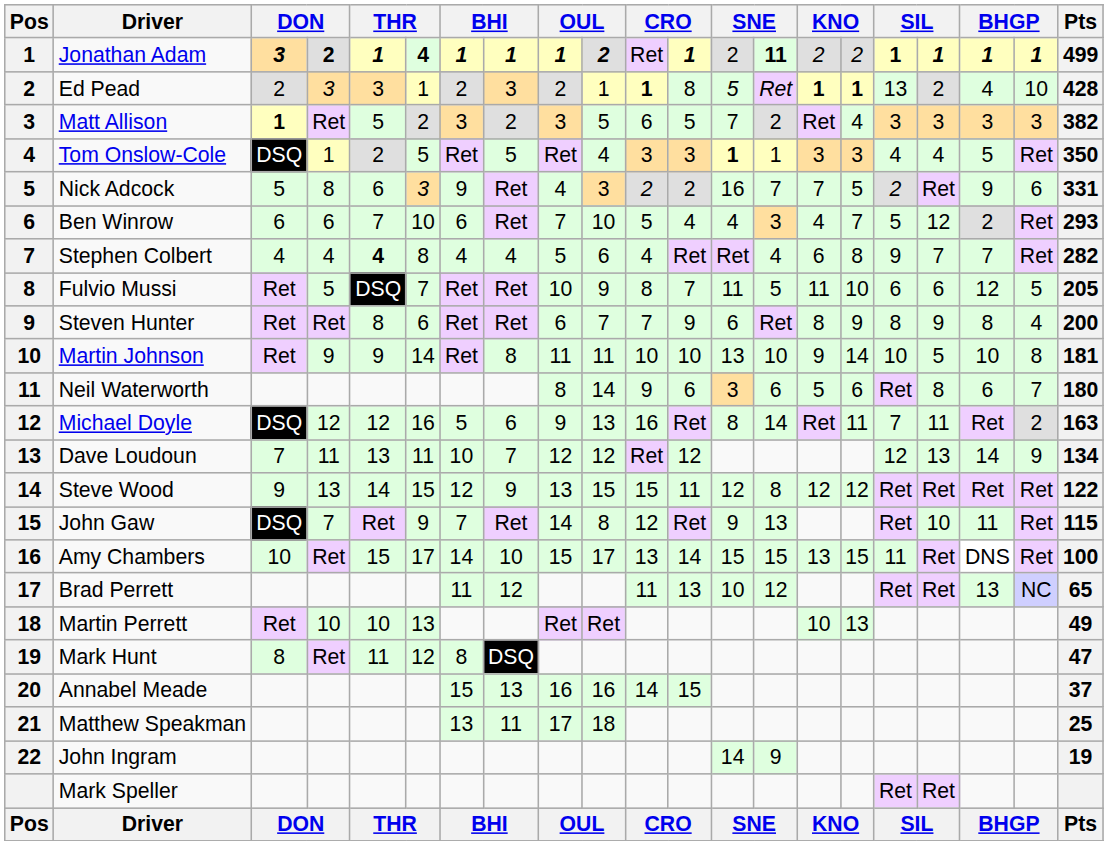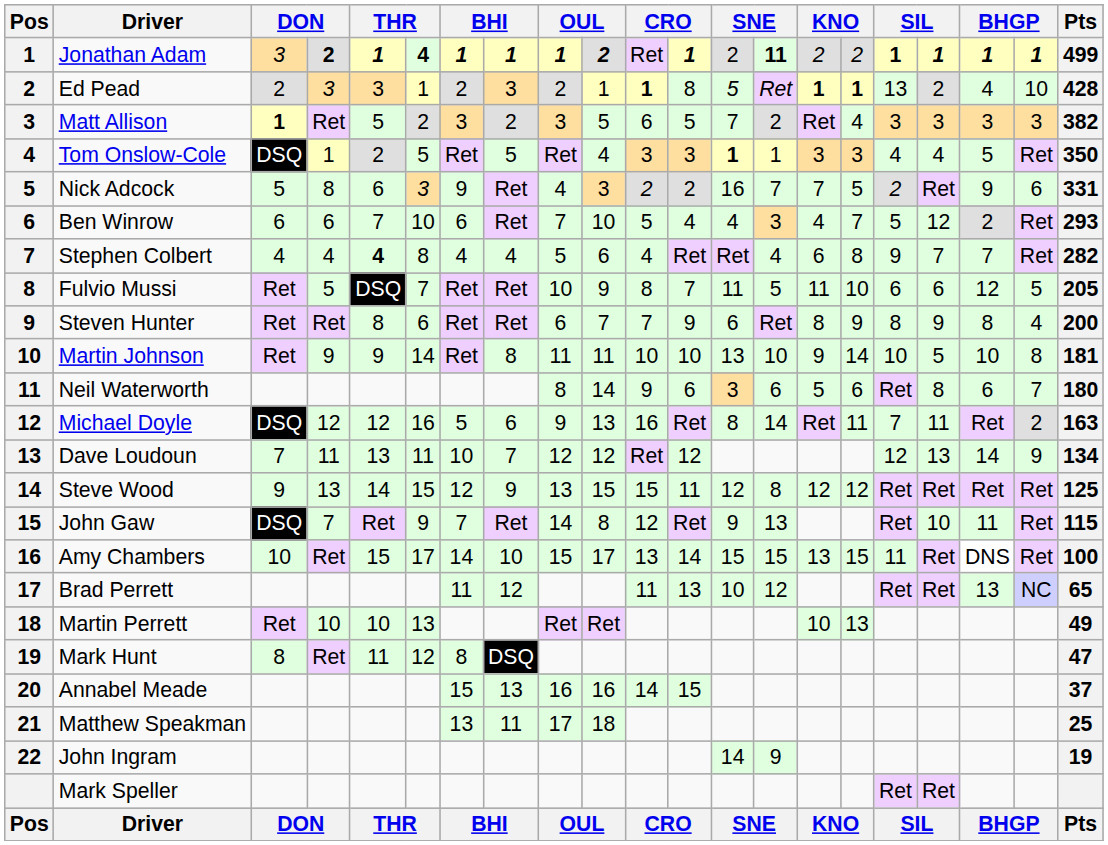 <table class="wikitable" style="font-size: 85%; text-align: center;">
 <tr valign="top">
 <th valign="middle">Pos</th>
 <th valign="middle">Driver</th>
 <th colspan="2"><a href='#'>DON</a></th>
 <th colspan="2"><a href='#'>THR</a></th>
 <th colspan="2"><a href='#'>BHI</a></th>
 <th colspan="2"><a href='#'>OUL</a></th>
 <th colspan="2"><a href='#'>CRO</a></th>
 <th colspan="2"><a href='#'>SNE</a></th>
 <th colspan="2"><a href='#'>KNO</a></th>
 <th colspan="2"><a href='#'>SIL</a></th>
 <th colspan="2"><a href='#'>BHGP</a></th>
 <th valign=middle>Pts</th>
 </tr>
 <tr>
 <th>1</th>
 <td align=left><a href='#'>Jonathan Adam</a></td>
-<td style="background: #ffdf9f"><strong><em>3</em></strong></td>
+<td style="background: #ffdf9f"><em>3</em></td>
 <td style="background: #dfdfdf"><strong>2</strong></td>
 <td style="background: #ffffbf"><strong><em>1</em></strong></td>
 <td style="background: #dfffdf"><strong>4</strong></td>
 <td style="background: #ffffbf"><strong><em>1</em></strong></td>
 <td style="background: #ffffbf"><strong><em>1</em></strong></td>
 <td style="background: #ffffbf"><strong><em>1</em></strong></td>
 <td style="background: #dfdfdf"><strong><em>2</em></strong></td>
 <td style="background: #efcfff">Ret</td>
 <td style="background: #ffffbf"><strong><em>1</em></strong></td>
 <td style="background: #dfdfdf">2</td>
 <td style="background: #dfffdf"><strong>11</strong></td>
 <td style="background: #dfdfdf"><em>2</em></td>
 <td style="background: #dfdfdf"><em>2</em></td>
 <td style="background: #ffffbf"><strong>1</strong></td>
 <td style="background: #ffffbf"><strong><em>1</em></strong></td>
 <td style="background: #ffffbf"><strong><em>1</em></strong></td>
 <td style="background: #ffffbf"><strong><em>1</em></strong></td>
 <th>499</th>
 </tr>
 <tr>
 <th>2</th>
 <td align=left>Ed Pead</td>
 <td style="background: #dfdfdf">2</td>
 <td style="background: #ffdf9f"><em>3</em></td>
 <td style="background: #ffdf9f">3</td>
 <td style="background: #ffffbf">1</td>
 <td style="background: #dfdfdf">2</td>
 <td style="background: #ffdf9f">3</td>
 <td style="background: #dfdfdf">2</td>
 <td style="background: #ffffbf">1</td>
 <td style="background: #ffffbf"><strong>1</strong></td>
 <td style="background: #dfffdf">8</td>
 <td style="background: #dfffdf"><em>5</em></td>
 <td style="background: #efcfff"><em>Ret</em></td>
 <td style="background: #ffffbf"><strong>1</strong></td>
 <td style="background: #ffffbf"><strong>1</strong></td>
 <td style="background: #dfffdf">13</td>
 <td style="background: #dfdfdf">2</td>
 <td style="background: #dfffdf">4</td>
 <td style="background: #dfffdf">10</td>
 <th>428</th>
 </tr>
 <tr>
 <th>3</th>
 <td align=left><a href='#'>Matt Allison</a></td>
 <td style="background: #ffffbf"><strong>1</strong></td>
 <td style="background: #efcfff">Ret</td>
 <td style="background: #dfffdf">5</td>
 <td style="background: #dfdfdf">2</td>
 <td style="background: #ffdf9f">3</td>
 <td style="background: #dfdfdf">2</td>
 <td style="background: #ffdf9f">3</td>
 <td style="background: #dfffdf">5</td>
 <td style="background: #dfffdf">6</td>
 <td style="background: #dfffdf">5</td>
 <td style="background: #dfffdf">7</td>
 <td style="background: #dfdfdf">2</td>
 <td style="background: #efcfff">Ret</td>
 <td style="background: #dfffdf">4</td>
 <td style="background: #ffdf9f">3</td>
 <td style="background: #ffdf9f">3</td>
 <td style="background: #ffdf9f">3</td>
 <td style="background: #ffdf9f">3</td>
 <th>382</th>
 </tr>
 <tr>
 <th>4</th>
 <td align=left><a href='#'>Tom Onslow-Cole</a></td>
 <td style="background:#000000; color:white;">DSQ</td>
 <td style="background: #ffffbf">1</td>
 <td style="background: #dfdfdf">2</td>
 <td style="background: #dfffdf">5</td>
 <td style="background: #efcfff">Ret</td>
 <td style="background: #dfffdf">5</td>
 <td style="background: #efcfff">Ret</td>
 <td style="background: #dfffdf">4</td>
 <td style="background: #ffdf9f">3</td>
 <td style="background: #ffdf9f">3</td>
 <td style="background: #ffffbf"><strong>1</strong></td>
 <td style="background: #ffffbf">1</td>
 <td style="background: #ffdf9f">3</td>
 <td style="background: #ffdf9f">3</td>
 <td style="background: #dfffdf">4</td>
 <td style="background: #dfffdf">4</td>
 <td style="background: #dfffdf">5</td>
 <td style="background: #efcfff">Ret</td>
 <th>350</th>
 </tr>
 <tr>
 <th>5</th>
 <td align=left>Nick Adcock</td>
 <td style="background: #dfffdf">5</td>
 <td style="background: #dfffdf">8</td>
 <td style="background: #dfffdf">6</td>
 <td style="background: #ffdf9f"><em>3</em></td>
 <td style="background: #dfffdf">9</td>
 <td style="background: #efcfff">Ret</td>
 <td style="background: #dfffdf">4</td>
 <td style="background: #ffdf9f">3</td>
 <td style="background: #dfdfdf"><em>2</em></td>
 <td style="background: #dfdfdf">2</td>
 <td style="background: #dfffdf">16</td>
 <td style="background: #dfffdf">7</td>
 <td style="background: #dfffdf">7</td>
 <td style="background: #dfffdf">5</td>
 <td style="background: #dfdfdf"><em>2</em></td>
 <td style="background: #efcfff">Ret</td>
 <td style="background: #dfffdf">9</td>
 <td style="background: #dfffdf">6</td>
 <th>331</th>
 </tr>
 <tr>
 <th>6</th>
 <td align=left>Ben Winrow</td>
 <td style="background: #dfffdf">6</td>
 <td style="background: #dfffdf">6</td>
 <td style="background: #dfffdf">7</td>
 <td style="background: #dfffdf">10</td>
 <td style="background: #dfffdf">6</td>
 <td style="background: #efcfff">Ret</td>
 <td style="background: #dfffdf">7</td>
 <td style="background: #dfffdf">10</td>
 <td style="background: #dfffdf">5</td>
 <td style="background: #dfffdf">4</td>
 <td style="background: #dfffdf">4</td>
 <td style="background: #ffdf9f">3</td>
 <td style="background: #dfffdf">4</td>
 <td style="background: #dfffdf">7</td>
 <td style="background: #dfffdf">5</td>
 <td style="background: #dfffdf">12</td>
 <td style="background: #dfdfdf">2</td>
 <td style="background: #efcfff">Ret</td>
 <th>293</th>
 </tr>
 <tr>
 <th>7</th>
 <td align=left>Stephen Colbert</td>
 <td style="background: #dfffdf">4</td>
 <td style="background: #dfffdf">4</td>
 <td style="background: #dfffdf"><strong>4</strong></td>
 <td style="background: #dfffdf">8</td>
 <td style="background: #dfffdf">4</td>
 <td style="background: #dfffdf">4</td>
 <td style="background: #dfffdf">5</td>
 <td style="background: #dfffdf">6</td>
 <td style="background: #dfffdf">4</td>
 <td style="background: #efcfff">Ret</td>
 <td style="background: #efcfff">Ret</td>
 <td style="background: #dfffdf">4</td>
 <td style="background: #dfffdf">6</td>
 <td style="background: #dfffdf">8</td>
 <td style="background: #dfffdf">9</td>
 <td style="background: #dfffdf">7</td>
 <td style="background: #dfffdf">7</td>
 <td style="background: #efcfff">Ret</td>
 <th>282</th>
 </tr>
 <tr>
 <th>8</th>
 <td align=left>Fulvio Mussi</td>
 <td style="background: #efcfff">Ret</td>
 <td style="background: #dfffdf">5</td>
 <td style="background:#000000; color:white;">DSQ</td>
 <td style="background: #dfffdf">7</td>
 <td style="background: #efcfff">Ret</td>
 <td style="background: #efcfff">Ret</td>
 <td style="background: #dfffdf">10</td>
 <td style="background: #dfffdf">9</td>
 <td style="background: #dfffdf">8</td>
 <td style="background: #dfffdf">7</td>
 <td style="background: #dfffdf">11</td>
 <td style="background: #dfffdf">5</td>
 <td style="background: #dfffdf">11</td>
 <td style="background: #dfffdf">10</td>
 <td style="background: #dfffdf">6</td>
 <td style="background: #dfffdf">6</td>
 <td style="background: #dfffdf">12</td>
 <td style="background: #dfffdf">5</td>
 <th>205</th>
 </tr>
 <tr>
 <th>9</th>
 <td align=left>Steven Hunter</td>
 <td style="background: #efcfff">Ret</td>
 <td style="background: #efcfff">Ret</td>
 <td style="background: #dfffdf">8</td>
 <td style="background: #dfffdf">6</td>
 <td style="background: #efcfff">Ret</td>
 <td style="background: #efcfff">Ret</td>
 <td style="background: #dfffdf">6</td>
 <td style="background: #dfffdf">7</td>
 <td style="background: #dfffdf">7</td>
 <td style="background: #dfffdf">9</td>
 <td style="background: #dfffdf">6</td>
 <td style="background: #efcfff">Ret</td>
 <td style="background: #dfffdf">8</td>
 <td style="background: #dfffdf">9</td>
 <td style="background: #dfffdf">8</td>
 <td style="background: #dfffdf">9</td>
 <td style="background: #dfffdf">8</td>
 <td style="background: #dfffdf">4</td>
 <th>200</th>
 </tr>
 <tr>
 <th>10</th>
 <td align=left><a href='#'>Martin Johnson</a></td>
 <td style="background: #efcfff">Ret</td>
 <td style="background: #dfffdf">9</td>
 <td style="background: #dfffdf">9</td>
 <td style="background: #dfffdf">14</td>
 <td style="background: #efcfff">Ret</td>
 <td style="background: #dfffdf">8</td>
 <td style="background: #dfffdf">11</td>
 <td style="background: #dfffdf">11</td>
 <td style="background: #dfffdf">10</td>
 <td style="background: #dfffdf">10</td>
 <td style="background: #dfffdf">13</td>
 <td style="background: #dfffdf">10</td>
 <td style="background: #dfffdf">9</td>
 <td style="background: #dfffdf">14</td>
 <td style="background: #dfffdf">10</td>
 <td style="background: #dfffdf">5</td>
 <td style="background: #dfffdf">10</td>
 <td style="background: #dfffdf">8</td>
 <th>181</th>
 </tr>
 <tr>
 <th>11</th>
 <td align=left>Neil Waterworth</td>
 <td></td>
 <td></td>
 <td></td>
 <td></td>
 <td></td>
 <td></td>
 <td style="background: #dfffdf">8</td>
 <td style="background: #dfffdf">14</td>
 <td style="background: #dfffdf">9</td>
 <td style="background: #dfffdf">6</td>
 <td style="background: #ffdf9f">3</td>
 <td style="background: #dfffdf">6</td>
 <td style="background: #dfffdf">5</td>
 <td style="background: #dfffdf">6</td>
 <td style="background: #efcfff">Ret</td>
 <td style="background: #dfffdf">8</td>
 <td style="background: #dfffdf">6</td>
 <td style="background: #dfffdf">7</td>
 <th>180</th>
 </tr>
 <tr>
 <th>12</th>
 <td align=left><a href='#'>Michael Doyle</a></td>
 <td style="background:#000000; color:white;">DSQ</td>
 <td style="background: #dfffdf">12</td>
 <td style="background: #dfffdf">12</td>
 <td style="background: #dfffdf">16</td>
 <td style="background: #dfffdf">5</td>
 <td style="background: #dfffdf">6</td>
 <td style="background: #dfffdf">9</td>
 <td style="background: #dfffdf">13</td>
 <td style="background: #dfffdf">16</td>
 <td style="background: #efcfff">Ret</td>
 <td style="background: #dfffdf">8</td>
 <td style="background: #dfffdf">14</td>
 <td style="background: #efcfff">Ret</td>
 <td style="background: #dfffdf">11</td>
 <td style="background: #dfffdf">7</td>
 <td style="background: #dfffdf">11</td>
 <td style="background: #efcfff">Ret</td>
 <td style="background: #dfdfdf">2</td>
 <th>163</th>
 </tr>
 <tr>
 <th>13</th>
 <td align=left>Dave Loudoun</td>
 <td style="background: #dfffdf">7</td>
 <td style="background: #dfffdf">11</td>
 <td style="background: #dfffdf">13</td>
 <td style="background: #dfffdf">11</td>
 <td style="background: #dfffdf">10</td>
 <td style="background: #dfffdf">7</td>
 <td style="background: #dfffdf">12</td>
 <td style="background: #dfffdf">12</td>
 <td style="background: #efcfff">Ret</td>
 <td style="background: #dfffdf">12</td>
 <td></td>
 <td></td>
 <td></td>
 <td></td>
 <td style="background: #dfffdf">12</td>
 <td style="background: #dfffdf">13</td>
 <td style="background: #dfffdf">14</td>
 <td style="background: #dfffdf">9</td>
 <th>134</th>
 </tr>
 <tr>
 <th>14</th>
 <td align=left>Steve Wood</td>
 <td style="background: #dfffdf">9</td>
 <td style="background: #dfffdf">13</td>
 <td style="background: #dfffdf">14</td>
 <td style="background: #dfffdf">15</td>
 <td style="background: #dfffdf">12</td>
 <td style="background: #dfffdf">9</td>
 <td style="background: #dfffdf">13</td>
 <td style="background: #dfffdf">15</td>
 <td style="background: #dfffdf">15</td>
 <td style="background: #dfffdf">11</td>
 <td style="background: #dfffdf">12</td>
 <td style="background: #dfffdf">8</td>
 <td style="background: #dfffdf">12</td>
 <td style="background: #dfffdf">12</td>
 <td style="background: #efcfff">Ret</td>
 <td style="background: #efcfff">Ret</td>
 <td style="background: #efcfff">Ret</td>
 <td style="background: #efcfff">Ret</td>
-<th>122</th>
+<th>125</th>
 </tr>
 <tr>
 <th>15</th>
 <td align=left>John Gaw</td>
 <td style="background:#000000; color:white;">DSQ</td>
 <td style="background: #dfffdf">7</td>
 <td style="background: #efcfff">Ret</td>
 <td style="background: #dfffdf">9</td>
 <td style="background: #dfffdf">7</td>
 <td style="background: #efcfff">Ret</td>
 <td style="background: #dfffdf">14</td>
 <td style="background: #dfffdf">8</td>
 <td style="background: #dfffdf">12</td>
 <td style="background: #efcfff">Ret</td>
 <td style="background: #dfffdf">9</td>
 <td style="background: #dfffdf">13</td>
 <td></td>
 <td></td>
 <td style="background: #efcfff">Ret</td>
 <td style="background: #dfffdf">10</td>
 <td style="background: #dfffdf">11</td>
 <td style="background: #efcfff">Ret</td>
 <th>115</th>
 </tr>
 <tr>
 <th>16</th>
 <td align=left>Amy Chambers</td>
 <td style="background: #dfffdf">10</td>
 <td style="background: #efcfff">Ret</td>
 <td style="background: #dfffdf">15</td>
 <td style="background: #dfffdf">17</td>
 <td style="background: #dfffdf">14</td>
 <td style="background: #dfffdf">10</td>
 <td style="background: #dfffdf">15</td>
 <td style="background: #dfffdf">17</td>
 <td style="background: #dfffdf">13</td>
 <td style="background: #dfffdf">14</td>
 <td style="background: #dfffdf">15</td>
 <td style="background: #dfffdf">15</td>
 <td style="background: #dfffdf">13</td>
 <td style="background: #dfffdf">15</td>
 <td style="background: #dfffdf">11</td>
 <td style="background: #efcfff">Ret</td>
 <td style="background: #ffffff">DNS</td>
 <td style="background: #efcfff">Ret</td>
 <th>100</th>
 </tr>
 <tr>
 <th>17</th>
 <td align=left>Brad Perrett</td>
 <td></td>
 <td></td>
 <td></td>
 <td></td>
 <td style="background: #dfffdf">11</td>
 <td style="background: #dfffdf">12</td>
 <td></td>
 <td></td>
 <td style="background: #dfffdf">11</td>
 <td style="background: #dfffdf">13</td>
 <td style="background: #dfffdf">10</td>
 <td style="background: #dfffdf">12</td>
 <td></td>
 <td></td>
 <td style="background: #efcfff">Ret</td>
 <td style="background: #efcfff">Ret</td>
 <td style="background: #dfffdf">13</td>
 <td style="background: #cfcfff">NC</td>
 <th>65</th>
 </tr>
 <tr>
 <th>18</th>
 <td align=left>Martin Perrett</td>
 <td style="background: #efcfff">Ret</td>
 <td style="background: #dfffdf">10</td>
 <td style="background: #dfffdf">10</td>
 <td style="background: #dfffdf">13</td>
 <td></td>
 <td></td>
 <td style="background: #efcfff">Ret</td>
 <td style="background: #efcfff">Ret</td>
 <td></td>
 <td></td>
 <td></td>
 <td></td>
 <td style="background: #dfffdf">10</td>
 <td style="background: #dfffdf">13</td>
 <td></td>
 <td></td>
 <td></td>
 <td></td>
 <th>49</th>
 </tr>
 <tr>
 <th>19</th>
 <td align=left>Mark Hunt</td>
 <td style="background: #dfffdf">8</td>
 <td style="background: #efcfff">Ret</td>
 <td style="background: #dfffdf">11</td>
 <td style="background: #dfffdf">12</td>
 <td style="background: #dfffdf">8</td>
 <td style="background:#000000; color:white;">DSQ</td>
 <td></td>
 <td></td>
 <td></td>
 <td></td>
 <td></td>
 <td></td>
 <td></td>
 <td></td>
 <td></td>
 <td></td>
 <td></td>
 <td></td>
 <th>47</th>
 </tr>
 <tr>
 <th>20</th>
 <td align=left>Annabel Meade</td>
 <td></td>
 <td></td>
 <td></td>
 <td></td>
 <td style="background: #dfffdf">15</td>
 <td style="background: #dfffdf">13</td>
 <td style="background: #dfffdf">16</td>
 <td style="background: #dfffdf">16</td>
 <td style="background: #dfffdf">14</td>
 <td style="background: #dfffdf">15</td>
 <td></td>
 <td></td>
 <td></td>
 <td></td>
 <td></td>
 <td></td>
 <td></td>
 <td></td>
 <th>37</th>
 </tr>
 <tr>
 <th>21</th>
 <td align=left>Matthew Speakman</td>
 <td></td>
 <td></td>
 <td></td>
 <td></td>
 <td style="background: #dfffdf">13</td>
 <td style="background: #dfffdf">11</td>
 <td style="background: #dfffdf">17</td>
 <td style="background: #dfffdf">18</td>
 <td></td>
 <td></td>
 <td></td>
 <td></td>
 <td></td>
 <td></td>
 <td></td>
 <td></td>
 <td></td>
 <td></td>
 <th>25</th>
 </tr>
 <tr>
 <th>22</th>
 <td align=left>John Ingram</td>
 <td></td>
 <td></td>
 <td></td>
 <td></td>
 <td></td>
 <td></td>
 <td></td>
 <td></td>
 <td></td>
 <td></td>
 <td style="background: #dfffdf">14</td>
 <td style="background: #dfffdf">9</td>
 <td></td>
 <td></td>
 <td></td>
 <td></td>
 <td></td>
 <td></td>
 <th>19</th>
 </tr>
 <tr>
 <th></th>
 <td align=left>Mark Speller</td>
 <td></td>
 <td></td>
 <td></td>
 <td></td>
 <td></td>
 <td></td>
 <td></td>
 <td></td>
 <td></td>
 <td></td>
 <td></td>
 <td></td>
 <td></td>
 <td></td>
 <td style="background: #efcfff">Ret</td>
 <td style="background: #efcfff">Ret</td>
 <td></td>
 <td></td>
 <th></th>
 </tr>
 <tr>
 <th valign="middle">Pos</th>
 <th valign="middle">Driver</th>
 <th colspan="2"><a href='#'>DON</a></th>
 <th colspan="2"><a href='#'>THR</a></th>
 <th colspan="2"><a href='#'>BHI</a></th>
 <th colspan="2"><a href='#'>OUL</a></th>
 <th colspan="2"><a href='#'>CRO</a></th>
 <th colspan="2"><a href='#'>SNE</a></th>
 <th colspan="2"><a href='#'>KNO</a></th>
 <th colspan="2"><a href='#'>SIL</a></th>
 <th colspan="2"><a href='#'>BHGP</a></th>
 <th valign=middle>Pts</th>
 </tr>
 <tr>
 </tr>
 </table>
